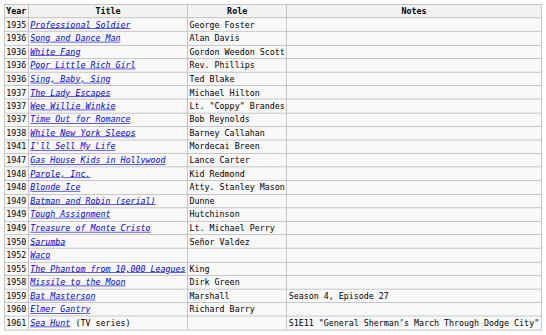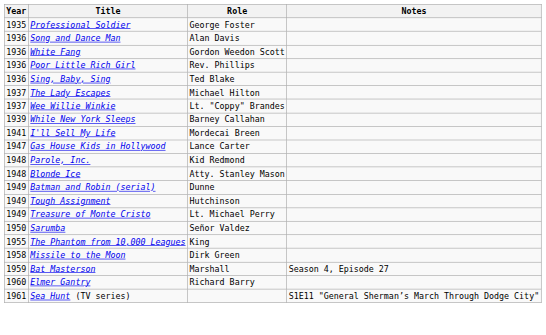 <table class="wikitable sortable">
 <tr>
 <th>Year</th>
 <th>Title</th>
 <th>Role</th>
 <th class="unsortable">Notes</th>
 </tr>
 <tr>
 <td>1935</td>
 <td><em><a href='#'>Professional Soldier</a></em></td>
 <td>George Foster</td>
 <td></td>
 </tr>
 <tr>
 <td>1936</td>
 <td><em><a href='#'>Song and Dance Man</a></em></td>
 <td>Alan Davis</td>
 <td></td>
 </tr>
 <tr>
 <td>1936</td>
 <td><em><a href='#'>White Fang</a></em></td>
 <td>Gordon Weedon Scott</td>
 <td></td>
 </tr>
 <tr>
 <td>1936</td>
 <td><em><a href='#'>Poor Little Rich Girl</a></em></td>
 <td>Rev. Phillips</td>
 <td></td>
 </tr>
 <tr>
 <td>1936</td>
 <td><em><a href='#'>Sing, Baby, Sing</a></em></td>
 <td>Ted Blake</td>
 <td></td>
 </tr>
 <tr>
 <td>1937</td>
 <td><em><a href='#'>The Lady Escapes</a></em></td>
 <td>Michael Hilton</td>
 <td></td>
 </tr>
 <tr>
 <td>1937</td>
 <td><em><a href='#'>Wee Willie Winkie</a></em></td>
 <td>Lt. "Coppy" Brandes</td>
 <td></td>
 </tr>
 <tr>
-<td>1937</td>
-<td><em><a href='#'>Time Out for Romance</a></em></td>
-<td>Bob Reynolds</td>
-<td></td>
-</tr>
-<tr>
-<td>1938</td>
+<td>1939</td>
 <td><em><a href='#'>While New York Sleeps</a></em></td>
 <td>Barney Callahan</td>
 <td></td>
 </tr>
 <tr>
 <td>1941</td>
 <td><em><a href='#'>I'll Sell My Life</a></em></td>
 <td>Mordecai Breen</td>
 <td></td>
 </tr>
 <tr>
 <td>1947</td>
 <td><em><a href='#'>Gas House Kids in Hollywood</a></em></td>
 <td>Lance Carter</td>
 <td></td>
 </tr>
 <tr>
 <td>1948</td>
 <td><em><a href='#'>Parole, Inc.</a></em></td>
 <td>Kid Redmond</td>
 <td></td>
 </tr>
 <tr>
 <td>1948</td>
 <td><em><a href='#'>Blonde Ice</a></em></td>
 <td>Atty. Stanley Mason</td>
 <td></td>
 </tr>
 <tr>
 <td>1949</td>
 <td><em><a href='#'>Batman and Robin (serial)</a></em></td>
 <td>Dunne</td>
 <td></td>
 </tr>
 <tr>
 <td>1949</td>
 <td><em><a href='#'>Tough Assignment</a></em></td>
 <td>Hutchinson</td>
 <td></td>
 </tr>
 <tr>
 <td>1949</td>
 <td><em><a href='#'>Treasure of Monte Cristo</a></em></td>
 <td>Lt. Michael Perry</td>
 <td></td>
 </tr>
 <tr>
 <td>1950</td>
 <td><em><a href='#'>Sarumba</a></em></td>
 <td>Señor Valdez</td>
 <td></td>
 </tr>
 <tr>
-<td>1952</td>
-<td><em><a href='#'>Waco</a></em></td>
-<td></td>
-<td></td>
-</tr>
-<tr>
 <td>1955</td>
 <td><em><a href='#'>The Phantom from 10,000 Leagues</a></em></td>
 <td>King</td>
 <td></td>
 </tr>
 <tr>
 <td>1958</td>
 <td><em><a href='#'>Missile to the Moon</a></em></td>
 <td>Dirk Green</td>
 <td></td>
 </tr>
 <tr>
 <td>1959</td>
 <td><em><a href='#'>Bat Masterson</a></em></td>
 <td>Marshall</td>
 <td>Season 4, Episode 27</td>
 </tr>
 <tr>
 <td>1960</td>
 <td><em><a href='#'>Elmer Gantry</a></em></td>
 <td>Richard Barry</td>
 <td></td>
 </tr>
 <tr>
 <td>1961</td>
 <td><em><a href='#'>Sea Hunt</a></em> (TV series)</td>
 <td></td>
 <td>S1E11 "General Sherman’s March Through Dodge City"</td>
 </tr>
 </table>
